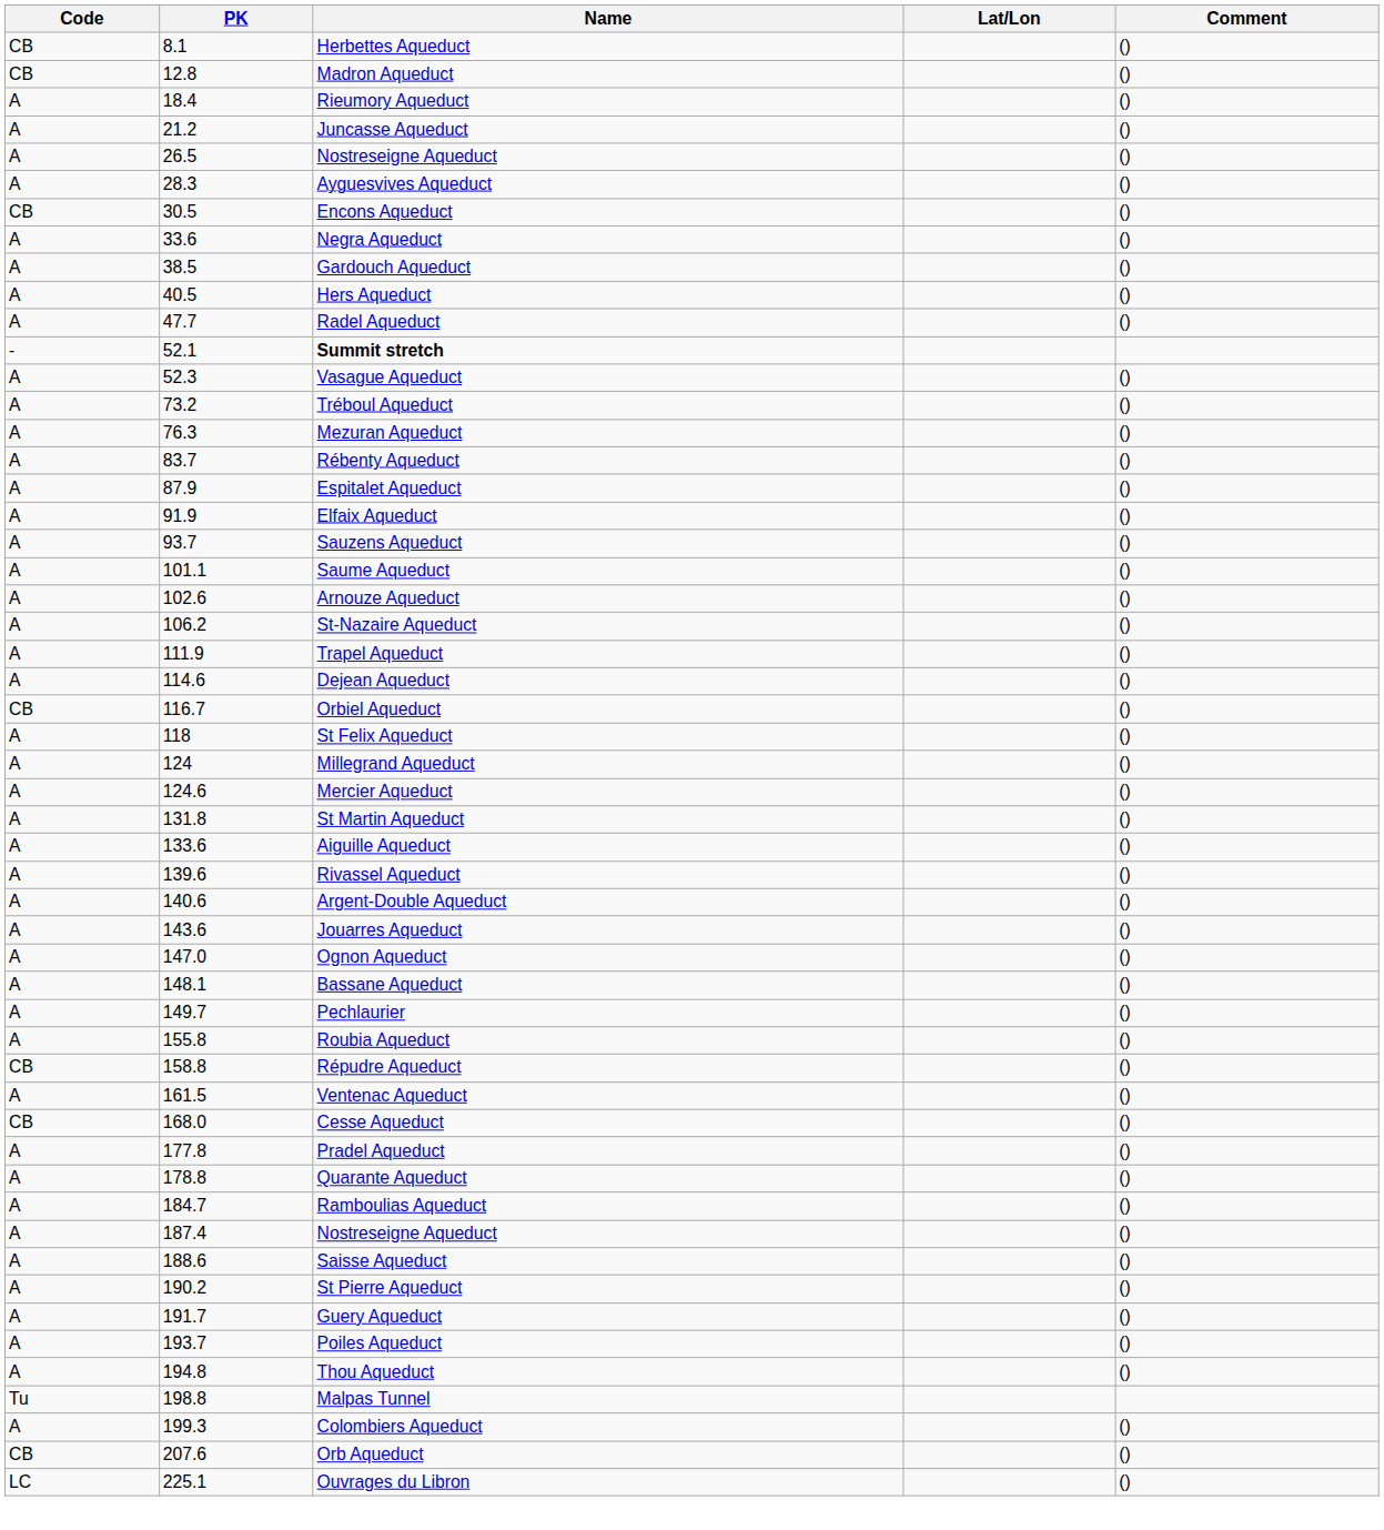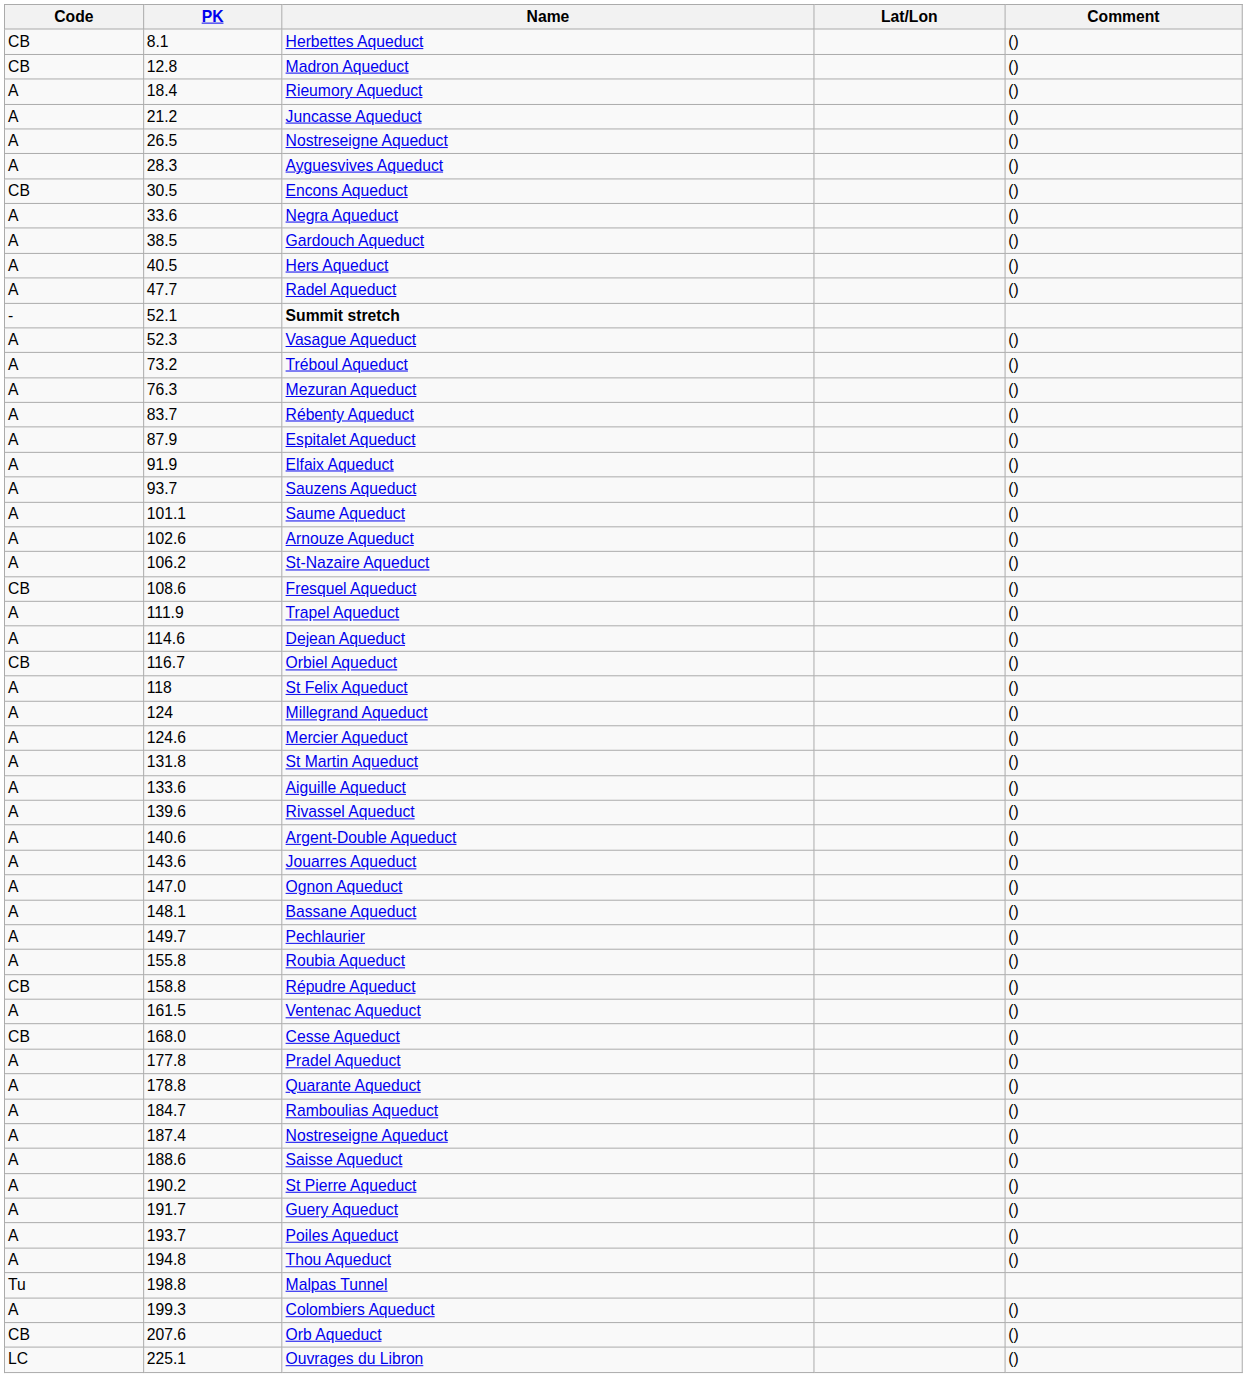 <table class="wikitable sortable" style="width:100%">
 <tr>
 <th>Code</th>
 <th><a href='#'>PK</a></th>
 <th>Name</th>
 <th>Lat/Lon</th>
 <th>Comment</th>
 </tr>
 <tr>
 <td>CB</td>
 <td>8.1</td>
 <td><a href='#'>Herbettes Aqueduct</a></td>
 <td></td>
 <td>()</td>
 </tr>
 <tr>
 <td>CB</td>
 <td>12.8</td>
 <td><a href='#'>Madron Aqueduct</a></td>
 <td></td>
 <td>()</td>
 </tr>
 <tr>
 <td>A</td>
 <td>18.4</td>
 <td><a href='#'>Rieumory Aqueduct</a></td>
 <td></td>
 <td>()</td>
 </tr>
 <tr>
 <td>A</td>
 <td>21.2</td>
 <td><a href='#'>Juncasse Aqueduct</a></td>
 <td></td>
 <td>()</td>
 </tr>
 <tr>
 <td>A</td>
 <td>26.5</td>
 <td><a href='#'>Nostreseigne Aqueduct</a></td>
 <td></td>
 <td>()</td>
 </tr>
 <tr>
 <td>A</td>
 <td>28.3</td>
 <td><a href='#'>Ayguesvives Aqueduct</a></td>
 <td></td>
 <td>()</td>
 </tr>
 <tr>
 <td>CB</td>
 <td>30.5</td>
 <td><a href='#'>Encons Aqueduct</a></td>
 <td></td>
 <td>()</td>
 </tr>
 <tr>
 <td>A</td>
 <td>33.6</td>
 <td><a href='#'>Negra Aqueduct</a></td>
 <td></td>
 <td>()</td>
 </tr>
 <tr>
 <td>A</td>
 <td>38.5</td>
 <td><a href='#'>Gardouch Aqueduct</a></td>
 <td></td>
 <td>()</td>
 </tr>
 <tr>
 <td>A</td>
 <td>40.5</td>
 <td><a href='#'>Hers Aqueduct</a></td>
 <td></td>
 <td>()</td>
 </tr>
 <tr>
 <td>A</td>
 <td>47.7</td>
 <td><a href='#'>Radel Aqueduct</a></td>
 <td></td>
 <td>()</td>
 </tr>
 <tr>
 <td>-</td>
 <td>52.1</td>
 <td><strong>Summit stretch</strong></td>
 <td></td>
 <td></td>
 </tr>
 <tr>
 <td>A</td>
 <td>52.3</td>
 <td><a href='#'>Vasague Aqueduct</a></td>
 <td></td>
 <td>()</td>
 </tr>
 <tr>
 <td>A</td>
 <td>73.2</td>
 <td><a href='#'>Tréboul Aqueduct</a></td>
 <td></td>
 <td>()</td>
 </tr>
 <tr>
 <td>A</td>
 <td>76.3</td>
 <td><a href='#'>Mezuran Aqueduct</a></td>
 <td></td>
 <td>()</td>
 </tr>
 <tr>
 <td>A</td>
 <td>83.7</td>
 <td><a href='#'>Rébenty Aqueduct</a></td>
 <td></td>
 <td>()</td>
 </tr>
 <tr>
 <td>A</td>
 <td>87.9</td>
 <td><a href='#'>Espitalet Aqueduct</a></td>
 <td></td>
 <td>()</td>
 </tr>
 <tr>
 <td>A</td>
 <td>91.9</td>
 <td><a href='#'>Elfaix Aqueduct</a></td>
 <td></td>
 <td>()</td>
 </tr>
 <tr>
 <td>A</td>
 <td>93.7</td>
 <td><a href='#'>Sauzens Aqueduct</a></td>
 <td></td>
 <td>()</td>
 </tr>
 <tr>
 <td>A</td>
 <td>101.1</td>
 <td><a href='#'>Saume Aqueduct</a></td>
 <td></td>
 <td>()</td>
 </tr>
 <tr>
 <td>A</td>
 <td>102.6</td>
 <td><a href='#'>Arnouze Aqueduct</a></td>
 <td></td>
 <td>()</td>
 </tr>
 <tr>
 <td>A</td>
 <td>106.2</td>
 <td><a href='#'>St-Nazaire Aqueduct</a></td>
+<td></td>
+<td>()</td>
+</tr>
+<tr>
+<td>CB</td>
+<td>108.6</td>
+<td><a href='#'>Fresquel Aqueduct</a></td>
 <td></td>
 <td>()</td>
 </tr>
 <tr>
 <td>A</td>
 <td>111.9</td>
 <td><a href='#'>Trapel Aqueduct</a></td>
 <td></td>
 <td>()</td>
 </tr>
 <tr>
 <td>A</td>
 <td>114.6</td>
 <td><a href='#'>Dejean Aqueduct</a></td>
 <td></td>
 <td>()</td>
 </tr>
 <tr>
 <td>CB</td>
 <td>116.7</td>
 <td><a href='#'>Orbiel Aqueduct</a></td>
 <td></td>
 <td>()</td>
 </tr>
 <tr>
 <td>A</td>
 <td>118</td>
 <td><a href='#'>St Felix Aqueduct</a></td>
 <td></td>
 <td>()</td>
 </tr>
 <tr>
 <td>A</td>
 <td>124</td>
 <td><a href='#'>Millegrand Aqueduct</a></td>
 <td></td>
 <td>()</td>
 </tr>
 <tr>
 <td>A</td>
 <td>124.6</td>
 <td><a href='#'>Mercier Aqueduct</a></td>
 <td></td>
 <td>()</td>
 </tr>
 <tr>
 <td>A</td>
 <td>131.8</td>
 <td><a href='#'>St Martin Aqueduct</a></td>
 <td></td>
 <td>()</td>
 </tr>
 <tr>
 <td>A</td>
 <td>133.6</td>
 <td><a href='#'>Aiguille Aqueduct</a></td>
 <td></td>
 <td>()</td>
 </tr>
 <tr>
 <td>A</td>
 <td>139.6</td>
 <td><a href='#'>Rivassel Aqueduct</a></td>
 <td></td>
 <td>()</td>
 </tr>
 <tr>
 <td>A</td>
 <td>140.6</td>
 <td><a href='#'>Argent-Double Aqueduct</a></td>
 <td></td>
 <td>()</td>
 </tr>
 <tr>
 <td>A</td>
 <td>143.6</td>
 <td><a href='#'>Jouarres Aqueduct</a></td>
 <td></td>
 <td>()</td>
 </tr>
 <tr>
 <td>A</td>
 <td>147.0</td>
 <td><a href='#'>Ognon Aqueduct</a></td>
 <td></td>
 <td>()</td>
 </tr>
 <tr>
 <td>A</td>
 <td>148.1</td>
 <td><a href='#'>Bassane Aqueduct</a></td>
 <td></td>
 <td>()</td>
 </tr>
 <tr>
 <td>A</td>
 <td>149.7</td>
 <td><a href='#'>Pechlaurier</a></td>
 <td></td>
 <td>()</td>
 </tr>
 <tr>
 <td>A</td>
 <td>155.8</td>
 <td><a href='#'>Roubia Aqueduct</a></td>
 <td></td>
 <td>()</td>
 </tr>
 <tr>
 <td>CB</td>
 <td>158.8</td>
 <td><a href='#'>Répudre Aqueduct</a></td>
 <td></td>
 <td>()</td>
 </tr>
 <tr>
 <td>A</td>
 <td>161.5</td>
 <td><a href='#'>Ventenac Aqueduct</a></td>
 <td></td>
 <td>()</td>
 </tr>
 <tr>
 <td>CB</td>
 <td>168.0</td>
 <td><a href='#'>Cesse Aqueduct</a></td>
 <td></td>
 <td>()</td>
 </tr>
 <tr>
 <td>A</td>
 <td>177.8</td>
 <td><a href='#'>Pradel Aqueduct</a></td>
 <td></td>
 <td>()</td>
 </tr>
 <tr>
 <td>A</td>
 <td>178.8</td>
 <td><a href='#'>Quarante Aqueduct</a></td>
 <td></td>
 <td>()</td>
 </tr>
 <tr>
 <td>A</td>
 <td>184.7</td>
 <td><a href='#'>Ramboulias Aqueduct</a></td>
 <td></td>
 <td>()</td>
 </tr>
 <tr>
 <td>A</td>
 <td>187.4</td>
 <td><a href='#'>Nostreseigne Aqueduct</a></td>
 <td></td>
 <td>()</td>
 </tr>
 <tr>
 <td>A</td>
 <td>188.6</td>
 <td><a href='#'>Saisse Aqueduct</a></td>
 <td></td>
 <td>()</td>
 </tr>
 <tr>
 <td>A</td>
 <td>190.2</td>
 <td><a href='#'>St Pierre Aqueduct</a></td>
 <td></td>
 <td>()</td>
 </tr>
 <tr>
 <td>A</td>
 <td>191.7</td>
 <td><a href='#'>Guery Aqueduct</a></td>
 <td></td>
 <td>()</td>
 </tr>
 <tr>
 <td>A</td>
 <td>193.7</td>
 <td><a href='#'>Poiles Aqueduct</a></td>
 <td></td>
 <td>()</td>
 </tr>
 <tr>
 <td>A</td>
 <td>194.8</td>
 <td><a href='#'>Thou Aqueduct</a></td>
 <td></td>
 <td>()</td>
 </tr>
 <tr>
 <td>Tu</td>
 <td>198.8</td>
 <td><a href='#'>Malpas Tunnel</a></td>
 <td></td>
 <td></td>
 </tr>
 <tr>
 <td>A</td>
 <td>199.3</td>
 <td><a href='#'>Colombiers Aqueduct</a></td>
 <td></td>
 <td>()</td>
 </tr>
 <tr>
 <td>CB</td>
 <td>207.6</td>
 <td><a href='#'>Orb Aqueduct</a></td>
 <td></td>
 <td>()</td>
 </tr>
 <tr>
 <td>LC</td>
 <td>225.1</td>
 <td><a href='#'>Ouvrages du Libron</a></td>
 <td></td>
 <td>()</td>
 </tr>
 </table>
